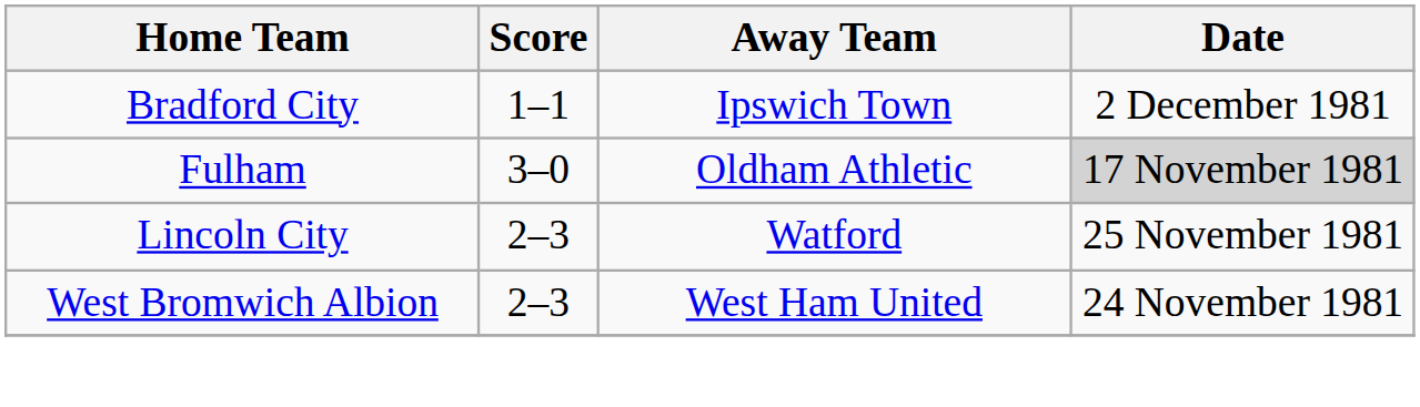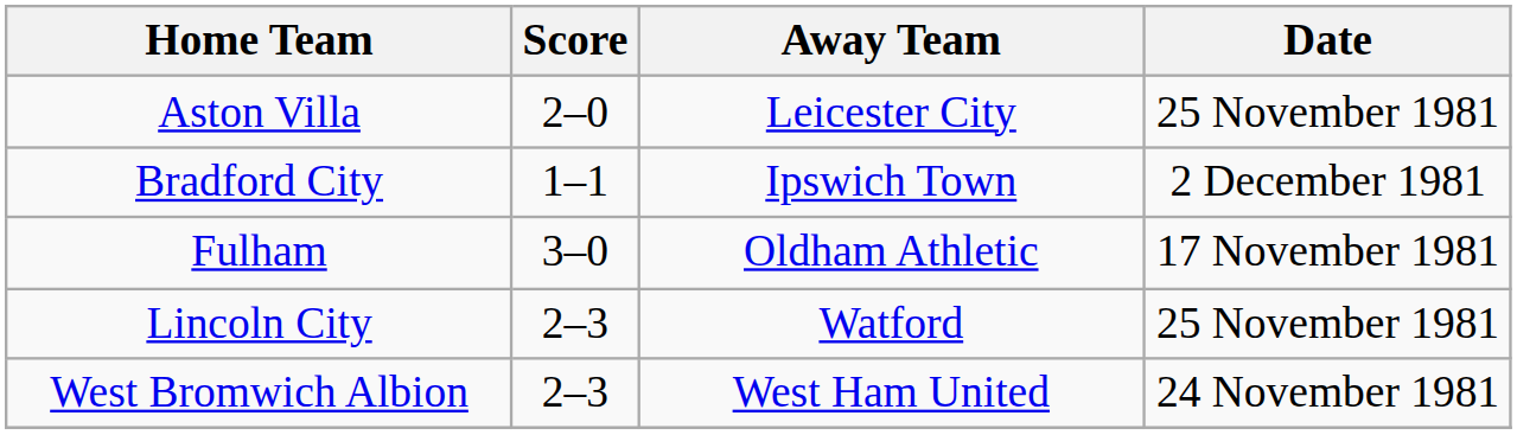 <table class="wikitable" style="text-align:center;">
 <tr>
 <th width=175>Home Team</th>
 <th width=20>Score</th>
 <th width=175>Away Team</th>
 <th width=125>Date</th>
+</tr>
+<tr>
+<td><a href='#'>Aston Villa</a></td>
+<td>2–0</td>
+<td><a href='#'>Leicester City</a></td>
+<td>25 November 1981</td>
 </tr>
 <tr>
 <td><a href='#'>Bradford City</a></td>
 <td>1–1</td>
 <td><a href='#'>Ipswich Town</a></td>
 <td>2 December 1981</td>
 </tr>
 <tr>
 <td><a href='#'>Fulham</a></td>
 <td>3–0</td>
 <td><a href='#'>Oldham Athletic</a></td>
-<td style="background: lightgrey;">17 November 1981</td>
+<td>17 November 1981</td>
 </tr>
 <tr>
 <td><a href='#'>Lincoln City</a></td>
 <td>2–3</td>
 <td><a href='#'>Watford</a></td>
 <td>25 November 1981</td>
 </tr>
 <tr>
 <td><a href='#'>West Bromwich Albion</a></td>
 <td>2–3</td>
 <td><a href='#'>West Ham United</a></td>
 <td>24 November 1981</td>
 </tr>
 <tr>
 </tr>
 </table>
